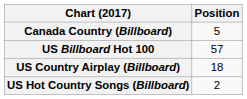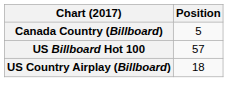 <table class="wikitable sortable plainrowheaders" style="text-align:center">
 <tr>
 <th scope="col">Chart (2017)</th>
 <th scope="col">Position</th>
 </tr>
 <tr>
 <th scope="row">Canada Country (<em>Billboard</em>)</th>
 <td>5</td>
 </tr>
 <tr>
 <th scope="row">US <em>Billboard</em> Hot 100</th>
 <td>57</td>
 </tr>
 <tr>
 <th scope="row">US Country Airplay (<em>Billboard</em>)</th>
 <td>18</td>
 </tr>
-<tr>
-<th scope="row">US Hot Country Songs (<em>Billboard</em>)</th>
-<td>2</td>
-</tr>
 </table>
